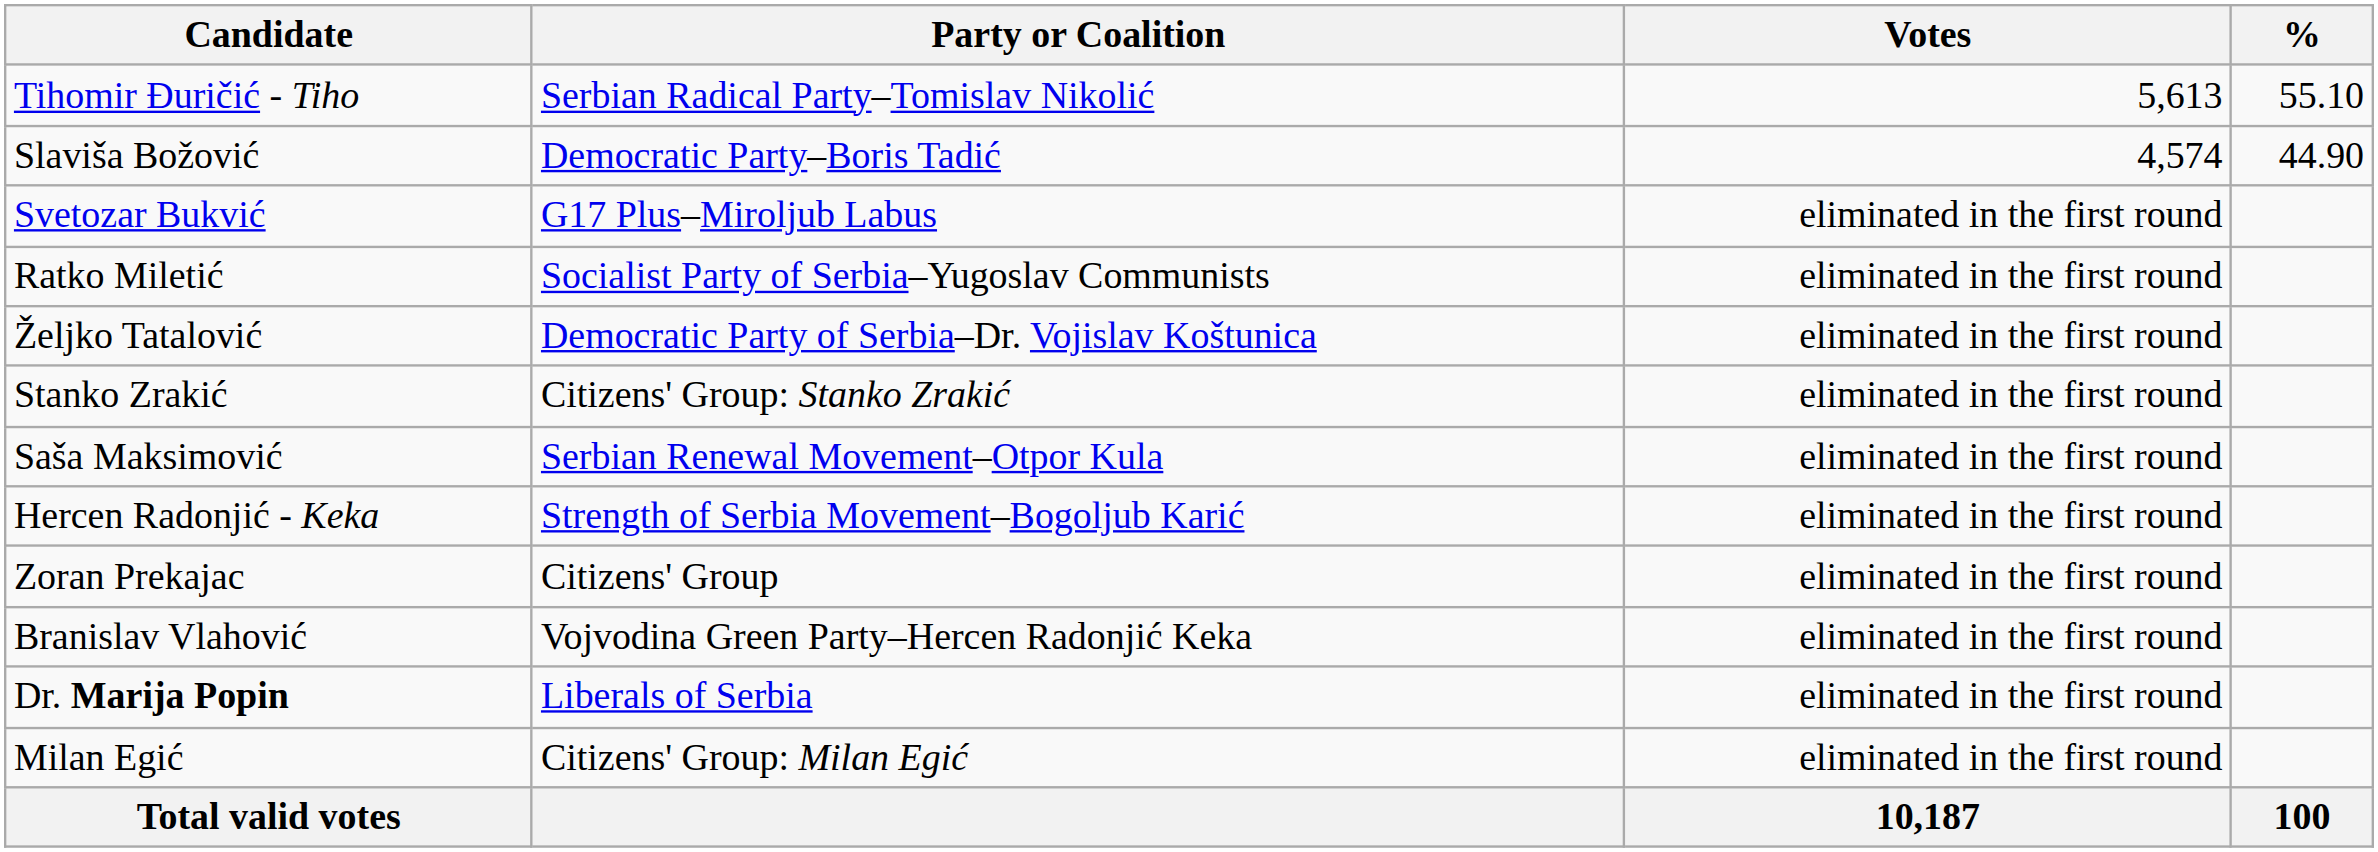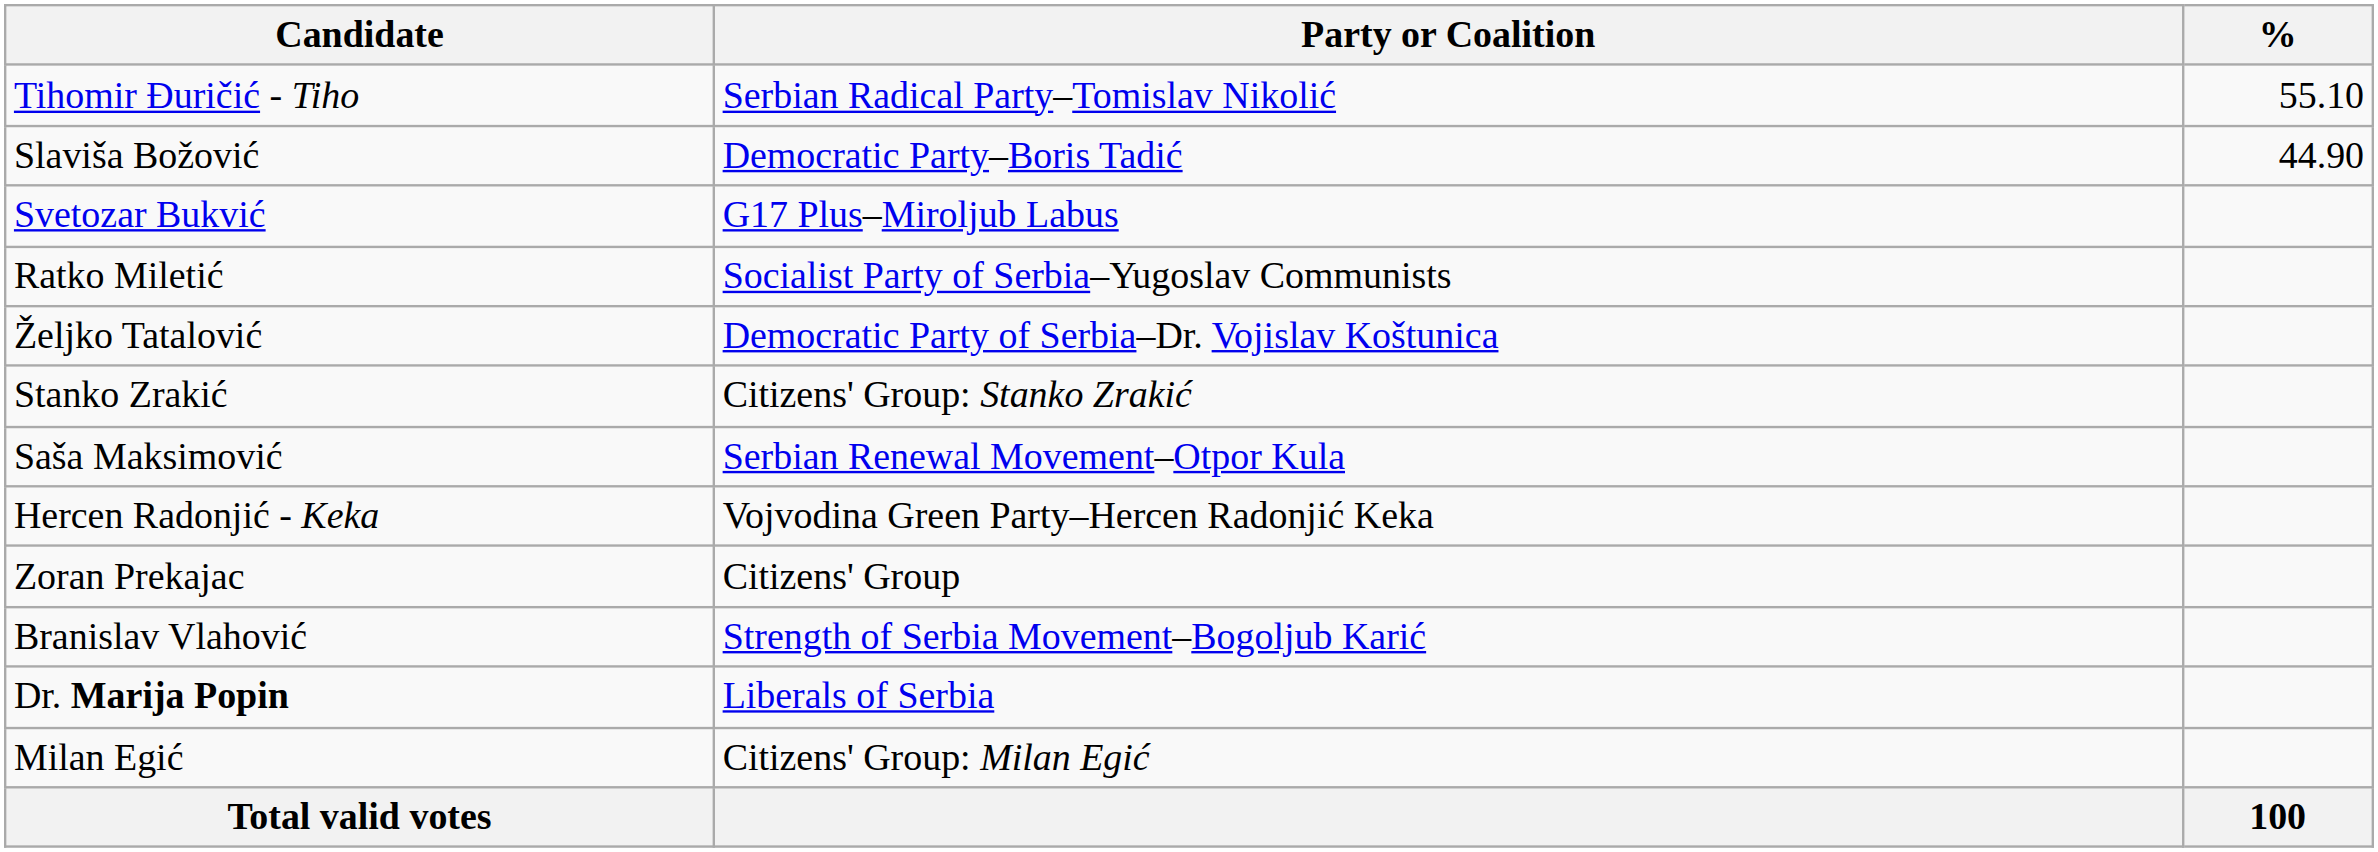 <table style="width:1000px;" class="wikitable">
 <tr>
 <th>Candidate</th>
 <th>Party or Coalition</th>
-<th>Votes</th>
 <th>%</th>
 </tr>
 <tr>
 <td align="left"><a href='#'>Tihomir Đuričić</a> - <em>Tiho</em></td>
 <td align="left"><a href='#'>Serbian Radical Party</a>–<a href='#'>Tomislav Nikolić</a></td>
-<td align="right">5,613</td>
 <td align="right">55.10</td>
 </tr>
 <tr>
 <td align="left">Slaviša Božović</td>
 <td align="left"><a href='#'>Democratic Party</a>–<a href='#'>Boris Tadić</a></td>
-<td align="right">4,574</td>
 <td align="right">44.90</td>
 </tr>
 <tr>
 <td align="left"><a href='#'>Svetozar Bukvić</a></td>
 <td align="left"><a href='#'>G17 Plus</a>–<a href='#'>Miroljub Labus</a></td>
-<td align="right">eliminated in the first round</td>
 <td align="right"></td>
 </tr>
 <tr>
 <td align="left">Ratko Miletić</td>
 <td align="left"><a href='#'>Socialist Party of Serbia</a>–Yugoslav Communists</td>
-<td align="right">eliminated in the first round</td>
 <td align="right"></td>
 </tr>
 <tr>
 <td align="left">Željko Tatalović</td>
 <td align="left"><a href='#'>Democratic Party of Serbia</a>–Dr. <a href='#'>Vojislav Koštunica</a></td>
-<td align="right">eliminated in the first round</td>
 <td align="right"></td>
 </tr>
 <tr>
 <td align="left">Stanko Zrakić</td>
 <td align="left">Citizens' Group: <em>Stanko Zrakić</em></td>
-<td align="right">eliminated in the first round</td>
 <td align="right"></td>
 </tr>
 <tr>
 <td align="left">Saša Maksimović</td>
 <td align="left"><a href='#'>Serbian Renewal Movement</a>–<a href='#'>Otpor Kula</a></td>
-<td align="right">eliminated in the first round</td>
 <td align="right"></td>
 </tr>
 <tr>
 <td align="left">Hercen Radonjić - <em>Keka</em></td>
-<td align="left"><a href='#'>Strength of Serbia Movement</a>–<a href='#'>Bogoljub Karić</a></td>
-<td align="right">eliminated in the first round</td>
+<td align="left">Vojvodina Green Party–Hercen Radonjić Keka</td>
 <td align="right"></td>
 </tr>
 <tr>
 <td align="left">Zoran Prekajac</td>
 <td align="left">Citizens' Group</td>
-<td align="right">eliminated in the first round</td>
 <td align="right"></td>
 </tr>
 <tr>
 <td align="left">Branislav Vlahović</td>
-<td align="left">Vojvodina Green Party–Hercen Radonjić Keka</td>
-<td align="right">eliminated in the first round</td>
+<td align="left"><a href='#'>Strength of Serbia Movement</a>–<a href='#'>Bogoljub Karić</a></td>
 <td align="right"></td>
 </tr>
 <tr>
 <td align="left">Dr. <strong>Marija Popin</strong></td>
 <td align="left"><a href='#'>Liberals of Serbia</a></td>
-<td align="right">eliminated in the first round</td>
 <td align="right"></td>
 </tr>
 <tr>
 <td align="left">Milan Egić</td>
 <td align="left">Citizens' Group: <em>Milan Egić</em></td>
-<td align="right">eliminated in the first round</td>
 <td align="right"></td>
 </tr>
 <tr>
 <th align="left">Total valid votes</th>
 <th align="left"></th>
-<th align="right">10,187</th>
 <th align="right">100</th>
 </tr>
 </table>
